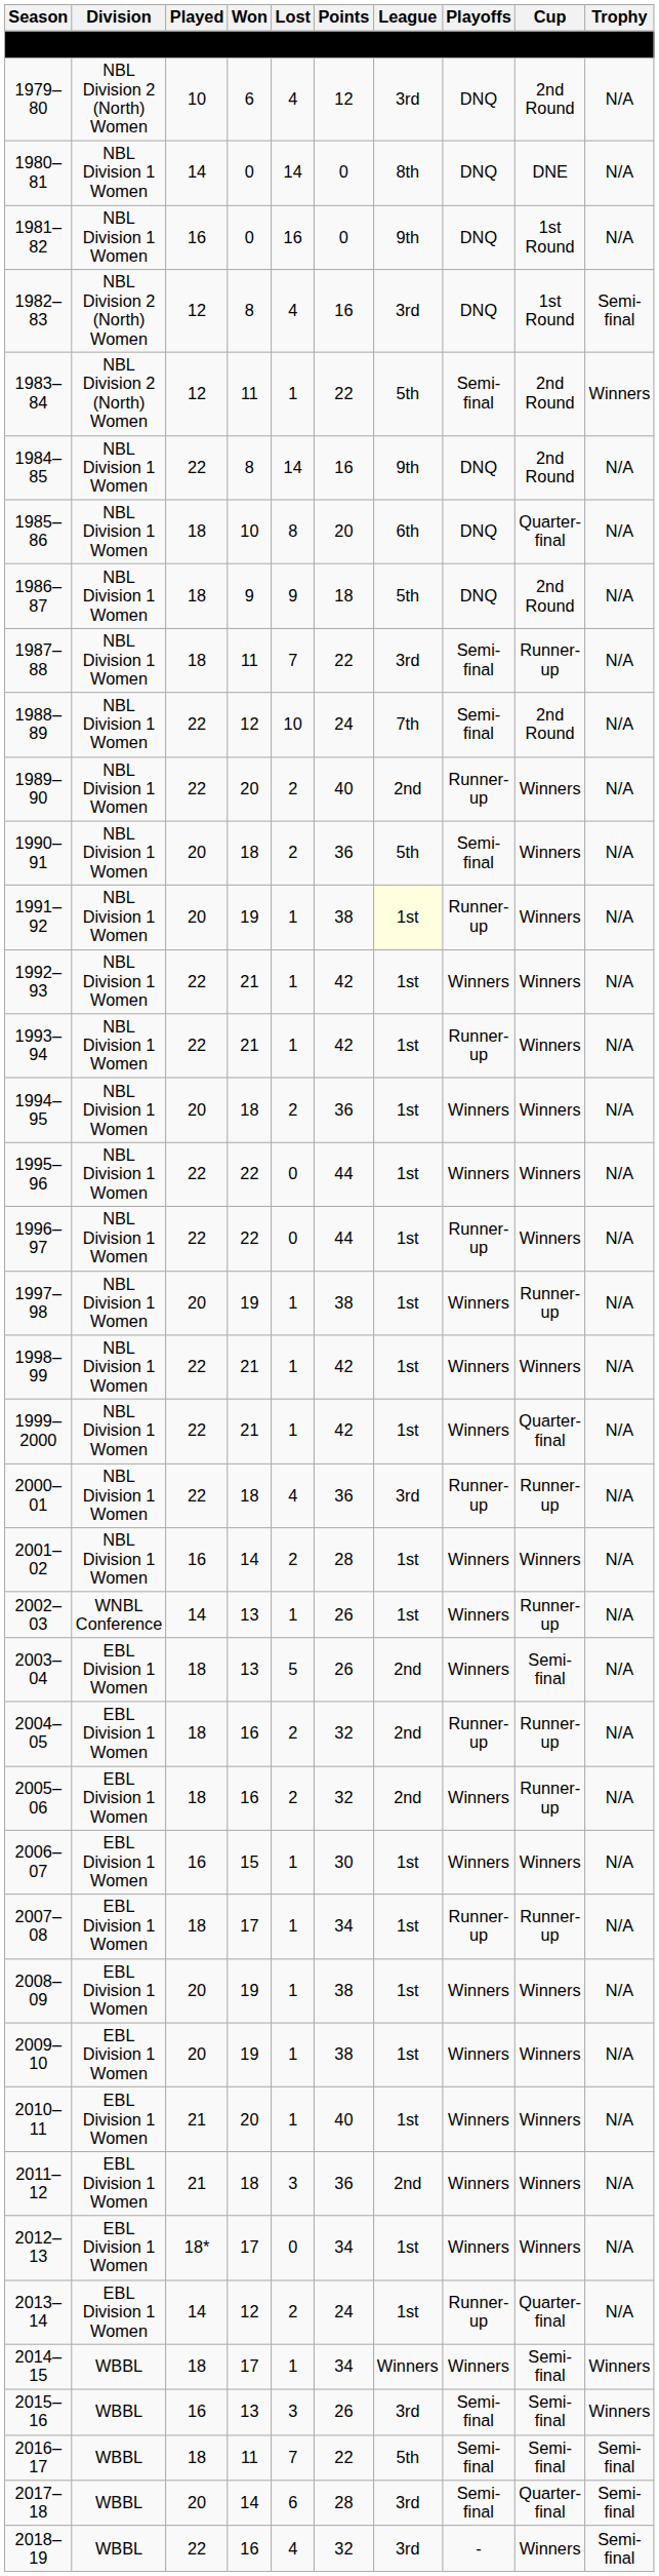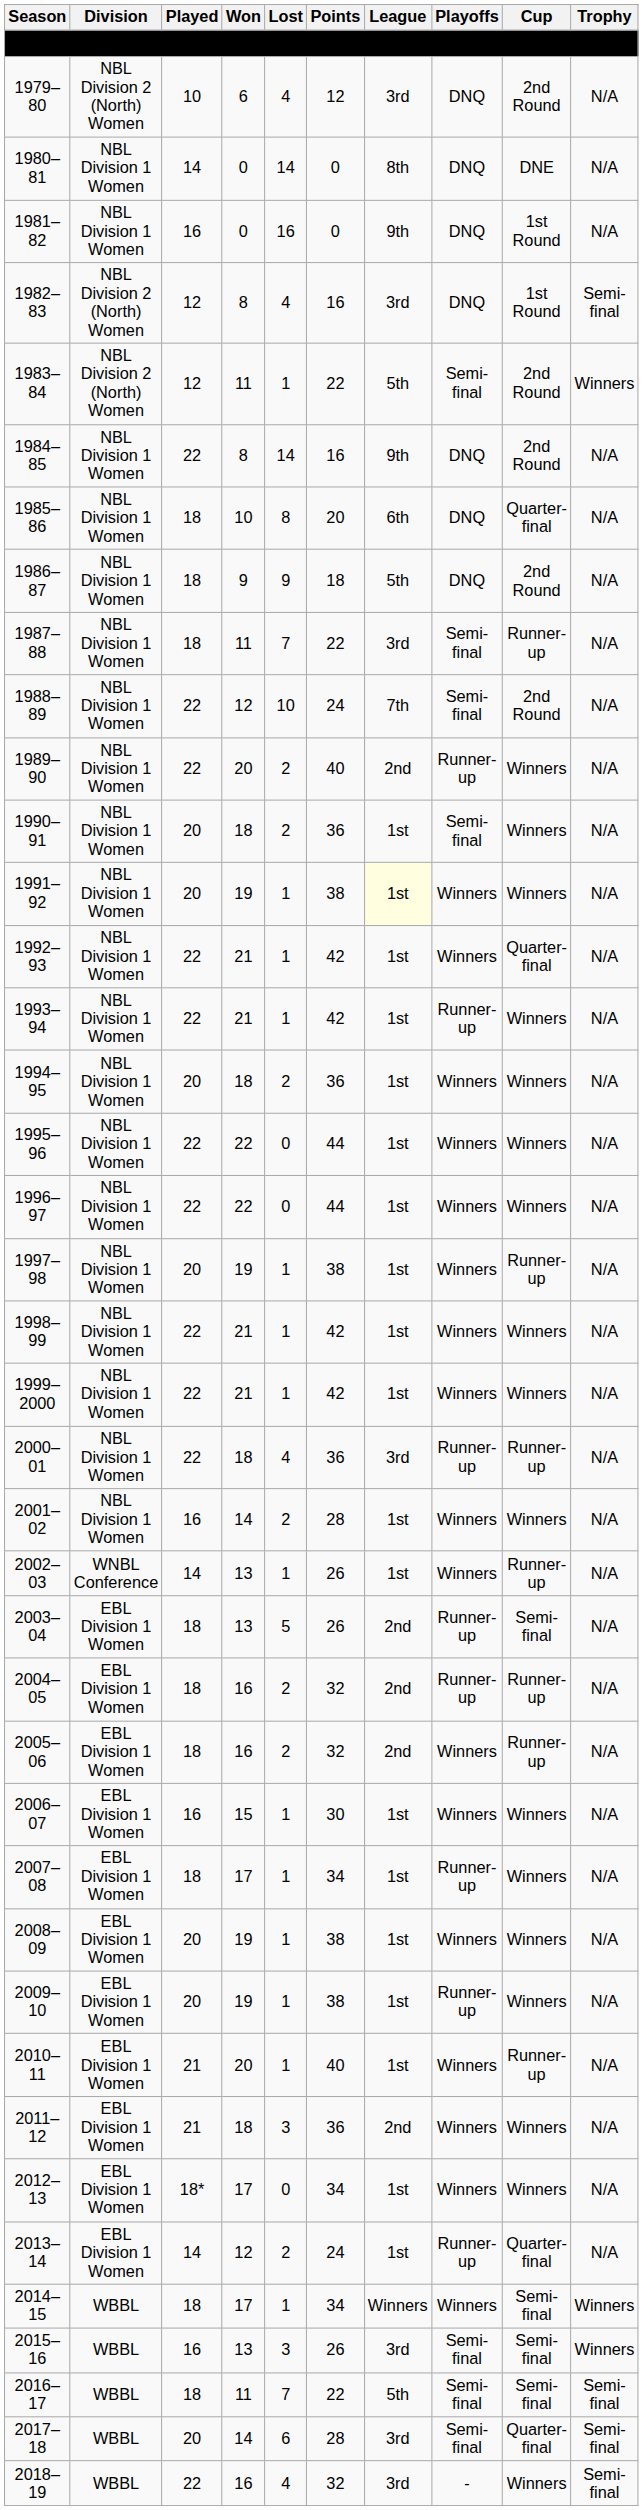 <table class="wikitable" style="text-align: center;">
 <tr bgcolor="#efefef">
 <th>Season</th>
 <th>Division</th>
 <th>Played</th>
 <th>Won</th>
 <th>Lost</th>
 <th>Points</th>
 <th>League</th>
 <th>Playoffs</th>
 <th>Cup</th>
 <th>Trophy</th>
 </tr>
 <tr>
 <td colspan="10" align=center bgcolor="black"><span><strong>City of Sheffield Hatters</strong></span></td>
 </tr>
 <tr>
 <td>1979–80</td>
 <td>NBL Division 2 (North) Women</td>
 <td>10</td>
 <td>6</td>
 <td>4</td>
 <td>12</td>
 <td>3rd</td>
 <td>DNQ</td>
 <td>2nd Round</td>
 <td>N/A</td>
 </tr>
 <tr>
 <td>1980–81</td>
 <td>NBL Division 1 Women</td>
 <td>14</td>
 <td>0</td>
 <td>14</td>
 <td>0</td>
 <td>8th</td>
 <td>DNQ</td>
 <td>DNE</td>
 <td>N/A</td>
 </tr>
 <tr>
 <td>1981–82</td>
 <td>NBL Division 1 Women</td>
 <td>16</td>
 <td>0</td>
 <td>16</td>
 <td>0</td>
 <td>9th</td>
 <td>DNQ</td>
 <td>1st Round</td>
 <td>N/A</td>
 </tr>
 <tr>
 <td>1982–83</td>
 <td>NBL Division 2 (North) Women</td>
 <td>12</td>
 <td>8</td>
 <td>4</td>
 <td>16</td>
 <td>3rd</td>
 <td>DNQ</td>
 <td>1st Round</td>
 <td>Semi-final</td>
 </tr>
 <tr>
 <td>1983–84</td>
 <td>NBL Division 2 (North) Women</td>
 <td>12</td>
 <td>11</td>
 <td>1</td>
 <td>22</td>
 <td>5th</td>
 <td>Semi-final</td>
 <td>2nd Round</td>
 <td>Winners</td>
 </tr>
 <tr>
 <td>1984–85</td>
 <td>NBL Division 1 Women</td>
 <td>22</td>
 <td>8</td>
 <td>14</td>
 <td>16</td>
 <td>9th</td>
 <td>DNQ</td>
 <td>2nd Round</td>
 <td>N/A</td>
 </tr>
 <tr>
 <td>1985–86</td>
 <td>NBL Division 1 Women</td>
 <td>18</td>
 <td>10</td>
 <td>8</td>
 <td>20</td>
 <td>6th</td>
 <td>DNQ</td>
 <td>Quarter-final</td>
 <td>N/A</td>
 </tr>
 <tr>
 <td>1986–87</td>
 <td>NBL Division 1 Women</td>
 <td>18</td>
 <td>9</td>
 <td>9</td>
 <td>18</td>
 <td>5th</td>
 <td>DNQ</td>
 <td>2nd Round</td>
 <td>N/A</td>
 </tr>
 <tr>
 <td>1987–88</td>
 <td>NBL Division 1 Women</td>
 <td>18</td>
 <td>11</td>
 <td>7</td>
 <td>22</td>
 <td>3rd</td>
 <td>Semi-final</td>
 <td>Runner-up</td>
 <td>N/A</td>
 </tr>
 <tr>
 <td>1988–89</td>
 <td>NBL Division 1 Women</td>
 <td>22</td>
 <td>12</td>
 <td>10</td>
 <td>24</td>
 <td>7th</td>
 <td>Semi-final</td>
 <td>2nd Round</td>
 <td>N/A</td>
 </tr>
 <tr>
 <td>1989–90</td>
 <td>NBL Division 1 Women</td>
 <td>22</td>
 <td>20</td>
 <td>2</td>
 <td>40</td>
 <td>2nd</td>
 <td>Runner-up</td>
 <td>Winners</td>
 <td>N/A</td>
 </tr>
 <tr>
 <td>1990–91</td>
 <td>NBL Division 1 Women</td>
 <td>20</td>
 <td>18</td>
 <td>2</td>
 <td>36</td>
-<td>5th</td>
+<td>1st</td>
 <td>Semi-final</td>
 <td>Winners</td>
 <td>N/A</td>
 </tr>
 <tr>
 <td>1991–92</td>
 <td>NBL Division 1 Women</td>
 <td>20</td>
 <td>19</td>
 <td>1</td>
 <td>38</td>
 <td style="background: lightyellow;">1st</td>
-<td>Runner-up</td>
+<td>Winners</td>
 <td>Winners</td>
 <td>N/A</td>
 </tr>
 <tr>
 <td>1992–93</td>
 <td>NBL Division 1 Women</td>
 <td>22</td>
 <td>21</td>
 <td>1</td>
 <td>42</td>
 <td>1st</td>
 <td>Winners</td>
-<td>Winners</td>
+<td>Quarter-final</td>
 <td>N/A</td>
 </tr>
 <tr>
 <td>1993–94</td>
 <td>NBL Division 1 Women</td>
 <td>22</td>
 <td>21</td>
 <td>1</td>
 <td>42</td>
 <td>1st</td>
 <td>Runner-up</td>
 <td>Winners</td>
 <td>N/A</td>
 </tr>
 <tr>
 <td>1994–95</td>
 <td>NBL Division 1 Women</td>
 <td>20</td>
 <td>18</td>
 <td>2</td>
 <td>36</td>
 <td>1st</td>
 <td>Winners</td>
 <td>Winners</td>
 <td>N/A</td>
 </tr>
 <tr>
 <td>1995–96</td>
 <td>NBL Division 1 Women</td>
 <td>22</td>
 <td>22</td>
 <td>0</td>
 <td>44</td>
 <td>1st</td>
 <td>Winners</td>
 <td>Winners</td>
 <td>N/A</td>
 </tr>
 <tr>
 <td>1996–97</td>
 <td>NBL Division 1 Women</td>
 <td>22</td>
 <td>22</td>
 <td>0</td>
 <td>44</td>
 <td>1st</td>
-<td>Runner-up</td>
+<td>Winners</td>
 <td>Winners</td>
 <td>N/A</td>
 </tr>
 <tr>
 <td>1997–98</td>
 <td>NBL Division 1 Women</td>
 <td>20</td>
 <td>19</td>
 <td>1</td>
 <td>38</td>
 <td>1st</td>
 <td>Winners</td>
 <td>Runner-up</td>
 <td>N/A</td>
 </tr>
 <tr>
 <td>1998–99</td>
 <td>NBL Division 1 Women</td>
 <td>22</td>
 <td>21</td>
 <td>1</td>
 <td>42</td>
 <td>1st</td>
 <td>Winners</td>
 <td>Winners</td>
 <td>N/A</td>
 </tr>
 <tr>
 <td>1999–2000</td>
 <td>NBL Division 1 Women</td>
 <td>22</td>
 <td>21</td>
 <td>1</td>
 <td>42</td>
 <td>1st</td>
 <td>Winners</td>
-<td>Quarter-final</td>
+<td>Winners</td>
 <td>N/A</td>
 </tr>
 <tr>
 <td>2000–01</td>
 <td>NBL Division 1 Women</td>
 <td>22</td>
 <td>18</td>
 <td>4</td>
 <td>36</td>
 <td>3rd</td>
 <td>Runner-up</td>
 <td>Runner-up</td>
 <td>N/A</td>
 </tr>
 <tr>
 <td>2001–02</td>
 <td>NBL Division 1 Women</td>
 <td>16</td>
 <td>14</td>
 <td>2</td>
 <td>28</td>
 <td>1st</td>
 <td>Winners</td>
 <td>Winners</td>
 <td>N/A</td>
 </tr>
 <tr>
 <td>2002–03</td>
 <td>WNBL Conference</td>
 <td>14</td>
 <td>13</td>
 <td>1</td>
 <td>26</td>
 <td>1st</td>
 <td>Winners</td>
 <td>Runner-up</td>
 <td>N/A</td>
 </tr>
 <tr>
 <td>2003–04</td>
 <td>EBL Division 1 Women</td>
 <td>18</td>
 <td>13</td>
 <td>5</td>
 <td>26</td>
 <td>2nd</td>
-<td>Winners</td>
+<td>Runner-up</td>
 <td>Semi-final</td>
 <td>N/A</td>
 </tr>
 <tr>
 <td>2004–05</td>
 <td>EBL Division 1 Women</td>
 <td>18</td>
 <td>16</td>
 <td>2</td>
 <td>32</td>
 <td>2nd</td>
 <td>Runner-up</td>
 <td>Runner-up</td>
 <td>N/A</td>
 </tr>
 <tr>
 <td>2005–06</td>
 <td>EBL Division 1 Women</td>
 <td>18</td>
 <td>16</td>
 <td>2</td>
 <td>32</td>
 <td>2nd</td>
 <td>Winners</td>
 <td>Runner-up</td>
 <td>N/A</td>
 </tr>
 <tr>
 <td>2006–07</td>
 <td>EBL Division 1 Women</td>
 <td>16</td>
 <td>15</td>
 <td>1</td>
 <td>30</td>
 <td>1st</td>
 <td>Winners</td>
 <td>Winners</td>
 <td>N/A</td>
 </tr>
 <tr>
 <td>2007–08</td>
 <td>EBL Division 1 Women</td>
 <td>18</td>
 <td>17</td>
 <td>1</td>
 <td>34</td>
 <td>1st</td>
 <td>Runner-up</td>
-<td>Runner-up</td>
+<td>Winners</td>
 <td>N/A</td>
 </tr>
 <tr>
 <td>2008–09</td>
 <td>EBL Division 1 Women</td>
 <td>20</td>
 <td>19</td>
 <td>1</td>
 <td>38</td>
 <td>1st</td>
 <td>Winners</td>
 <td>Winners</td>
 <td>N/A</td>
 </tr>
 <tr>
 <td>2009–10</td>
 <td>EBL Division 1 Women</td>
 <td>20</td>
 <td>19</td>
 <td>1</td>
 <td>38</td>
 <td>1st</td>
-<td>Winners</td>
+<td>Runner-up</td>
 <td>Winners</td>
 <td>N/A</td>
 </tr>
 <tr>
 <td>2010–11</td>
 <td>EBL Division 1 Women</td>
 <td>21</td>
 <td>20</td>
 <td>1</td>
 <td>40</td>
 <td>1st</td>
 <td>Winners</td>
-<td>Winners</td>
+<td>Runner-up</td>
 <td>N/A</td>
 </tr>
 <tr>
 <td>2011–12</td>
 <td>EBL Division 1 Women</td>
 <td>21</td>
 <td>18</td>
 <td>3</td>
 <td>36</td>
 <td>2nd</td>
 <td>Winners</td>
 <td>Winners</td>
 <td>N/A</td>
 </tr>
 <tr>
 <td>2012–13</td>
 <td>EBL Division 1 Women</td>
 <td>18*</td>
 <td>17</td>
 <td>0</td>
 <td>34</td>
 <td>1st</td>
 <td>Winners</td>
 <td>Winners</td>
 <td>N/A</td>
 </tr>
 <tr>
 <td>2013–14</td>
 <td>EBL Division 1 Women</td>
 <td>14</td>
 <td>12</td>
 <td>2</td>
 <td>24</td>
 <td>1st</td>
 <td>Runner-up</td>
 <td>Quarter-final</td>
 <td>N/A</td>
 </tr>
 <tr>
 <td>2014–15</td>
 <td>WBBL</td>
 <td>18</td>
 <td>17</td>
 <td>1</td>
 <td>34</td>
 <td>Winners</td>
 <td>Winners</td>
 <td>Semi-final</td>
 <td>Winners</td>
 </tr>
 <tr>
 <td>2015–16</td>
 <td>WBBL</td>
 <td>16</td>
 <td>13</td>
 <td>3</td>
 <td>26</td>
 <td>3rd</td>
 <td>Semi-final</td>
 <td>Semi-final</td>
 <td>Winners</td>
 </tr>
 <tr>
 <td>2016–17</td>
 <td>WBBL</td>
 <td>18</td>
 <td>11</td>
 <td>7</td>
 <td>22</td>
 <td>5th</td>
 <td>Semi-final</td>
 <td>Semi-final</td>
 <td>Semi-final</td>
 </tr>
 <tr>
 <td>2017–18</td>
 <td>WBBL</td>
 <td>20</td>
 <td>14</td>
 <td>6</td>
 <td>28</td>
 <td>3rd</td>
 <td>Semi-final</td>
 <td>Quarter-final</td>
 <td>Semi-final</td>
 </tr>
 <tr>
 <td>2018–19</td>
 <td>WBBL</td>
 <td>22</td>
 <td>16</td>
 <td>4</td>
 <td>32</td>
 <td>3rd</td>
 <td>-</td>
 <td>Winners</td>
 <td>Semi-final</td>
 </tr>
 </table>
